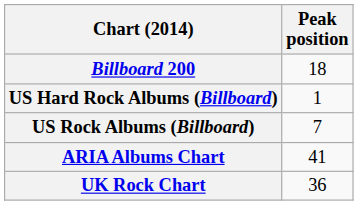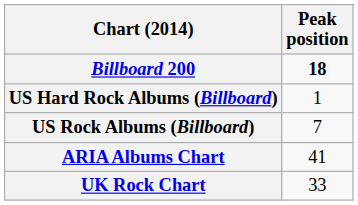 <table class="wikitable plainrowheaders" style="text-align:center;">
 <tr>
 <th>Chart (2014)</th>
 <th>Peak<br>position</th>
 </tr>
 <tr>
 <th scope="row"><a href='#'><em>Billboard</em> 200</a></th>
-<td>18</td>
+<td><strong>18</strong></td>
 </tr>
 <tr>
 <th scope="row">US Hard Rock Albums (<em><a href='#'>Billboard</a></em>)</th>
 <td>1</td>
 </tr>
 <tr>
 <th scope="row">US Rock Albums (<em>Billboard</em>)</th>
 <td>7</td>
 </tr>
 <tr>
 <th scope="row"><a href='#'>ARIA Albums Chart</a></th>
 <td>41</td>
 </tr>
 <tr>
 <th scope="row"><a href='#'>UK Rock Chart</a></th>
-<td>36</td>
+<td>33</td>
 </tr>
 </table>
